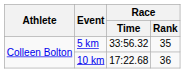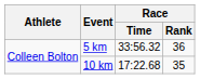 <table class="wikitable" style="font-size:90%">
 <tr>
 <th rowspan="2">Athlete</th>
 <th rowspan="2">Event</th>
 <th colspan="2">Race</th>
 </tr>
 <tr>
 <th>Time</th>
 <th>Rank</th>
 </tr>
 <tr align="center">
 <td align="left" rowspan=2><a href='#'>Colleen Bolton</a></td>
 <td align="left"><a href='#'>5 km</a></td>
 <td>33:56.32</td>
-<td>35</td>
+<td>36</td>
 </tr>
 <tr align="center">
 <td align="left"><a href='#'>10 km</a></td>
 <td>17:22.68</td>
-<td>36</td>
+<td>35</td>
 </tr>
 </table>
